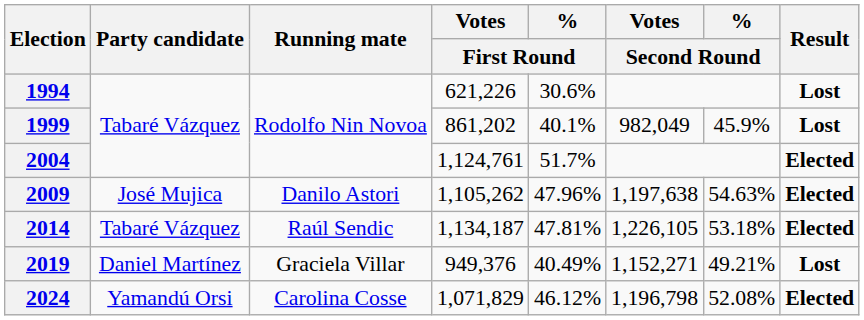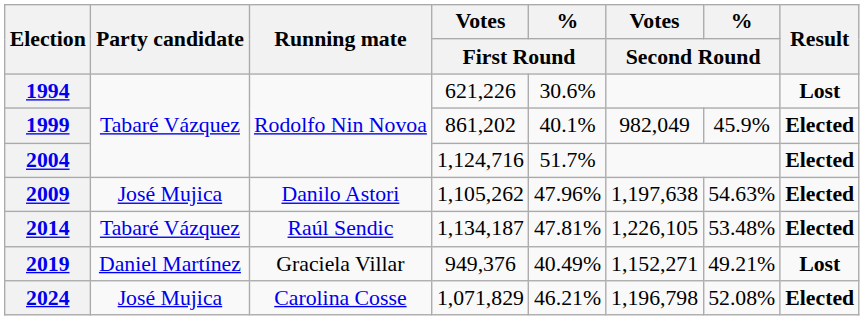 <table class="wikitable" style="text-align:center">
 <tr>
 <th rowspan="2">Election</th>
 <th rowspan="2">Party candidate</th>
 <th rowspan="2">Running mate</th>
 <th>Votes</th>
 <th>%</th>
 <th>Votes</th>
 <th>%</th>
 <th rowspan="2">Result</th>
 </tr>
 <tr>
 <th colspan="2">First Round</th>
 <th colspan="2">Second Round</th>
 </tr>
 <tr>
 <th><a href='#'>1994</a></th>
 <td rowspan="3"><a href='#'>Tabaré Vázquez</a></td>
 <td rowspan="3"><a href='#'>Rodolfo Nin Novoa</a></td>
 <td>621,226</td>
 <td>30.6%</td>
 <td colspan="2"></td>
 <td><strong>Lost</strong> </td>
 </tr>
 <tr>
 <th><a href='#'>1999</a></th>
 <td>861,202</td>
 <td>40.1%</td>
 <td>982,049</td>
 <td>45.9%</td>
-<td><strong>Lost</strong> </td>
+<td><strong>Elected</strong> </td>
 </tr>
 <tr>
 <th><a href='#'>2004</a></th>
-<td>1,124,761</td>
+<td>1,124,716</td>
 <td>51.7%</td>
 <td colspan="2"></td>
 <td><strong>Elected</strong> </td>
 </tr>
 <tr>
 <th><a href='#'>2009</a></th>
 <td><a href='#'>José Mujica</a></td>
 <td><a href='#'>Danilo Astori</a></td>
 <td>1,105,262</td>
 <td>47.96%</td>
 <td>1,197,638</td>
 <td>54.63%</td>
 <td><strong>Elected</strong> </td>
 </tr>
 <tr>
 <th><a href='#'>2014</a></th>
 <td><a href='#'>Tabaré Vázquez</a></td>
 <td><a href='#'>Raúl Sendic</a></td>
 <td>1,134,187</td>
 <td>47.81%</td>
 <td>1,226,105</td>
-<td>53.18%</td>
+<td>53.48%</td>
 <td><strong>Elected</strong> </td>
 </tr>
 <tr>
 <th><a href='#'>2019</a></th>
 <td><a href='#'>Daniel Martínez</a></td>
 <td>Graciela Villar</td>
 <td>949,376</td>
 <td>40.49%</td>
 <td>1,152,271</td>
 <td>49.21%</td>
 <td><strong>Lost</strong> </td>
 </tr>
 <tr>
 <th><a href='#'>2024</a></th>
-<td><a href='#'>Yamandú Orsi</a></td>
+<td><a href='#'>José Mujica</a></td>
 <td><a href='#'>Carolina Cosse</a></td>
 <td>1,071,829</td>
-<td>46.12%</td>
+<td>46.21%</td>
 <td>1,196,798</td>
 <td>52.08%</td>
 <td><strong>Elected</strong> </td>
 </tr>
 </table>
